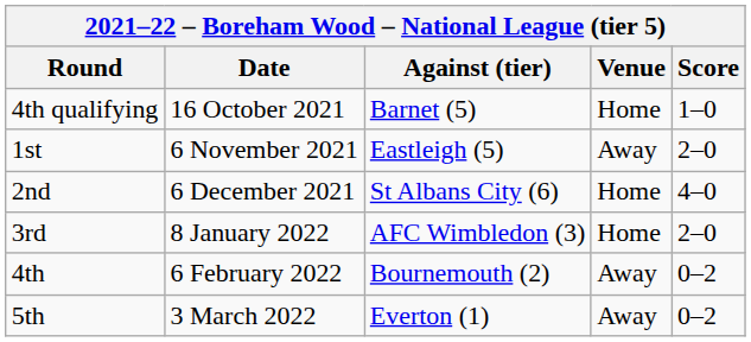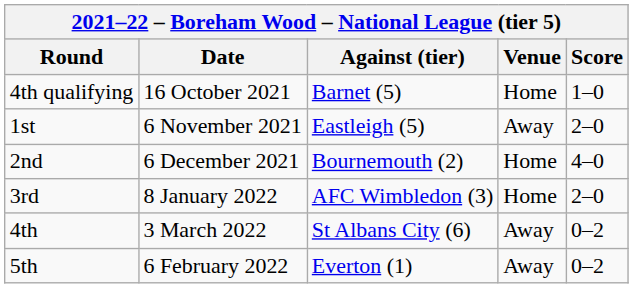 <table class="wikitable">
 <tr>
 <th colspan=5><strong><a href='#'>2021–22</a> – <a href='#'>Boreham Wood</a> – <a href='#'>National League</a> (tier 5)</strong></th>
 </tr>
 <tr>
 <th>Round</th>
 <th>Date</th>
 <th>Against (tier)</th>
 <th>Venue</th>
 <th>Score</th>
 </tr>
 <tr>
 <td>4th qualifying</td>
 <td>16 October 2021</td>
 <td><a href='#'>Barnet</a> (5)</td>
 <td>Home</td>
 <td>1–0</td>
 </tr>
 <tr>
 <td>1st</td>
 <td>6 November 2021</td>
 <td><a href='#'>Eastleigh</a> (5)</td>
 <td>Away</td>
 <td>2–0</td>
 </tr>
 <tr>
 <td>2nd</td>
 <td>6 December 2021</td>
-<td><a href='#'>St Albans City</a> (6)</td>
+<td><a href='#'>Bournemouth</a> (2)</td>
 <td>Home</td>
 <td>4–0</td>
 </tr>
 <tr>
 <td>3rd</td>
 <td>8 January 2022</td>
 <td><a href='#'>AFC Wimbledon</a> (3)</td>
 <td>Home</td>
 <td>2–0</td>
 </tr>
 <tr>
 <td>4th</td>
-<td>6 February 2022</td>
-<td><a href='#'>Bournemouth</a> (2)</td>
+<td>3 March 2022</td>
+<td><a href='#'>St Albans City</a> (6)</td>
 <td>Away</td>
 <td>0–2</td>
 </tr>
 <tr>
 <td>5th</td>
-<td>3 March 2022</td>
+<td>6 February 2022</td>
 <td><a href='#'>Everton</a> (1)</td>
 <td>Away</td>
 <td>0–2</td>
 </tr>
 </table>
